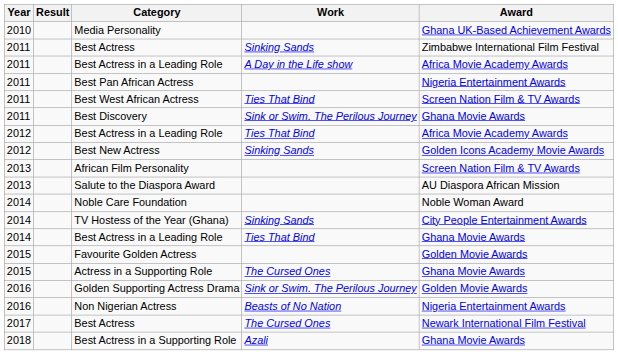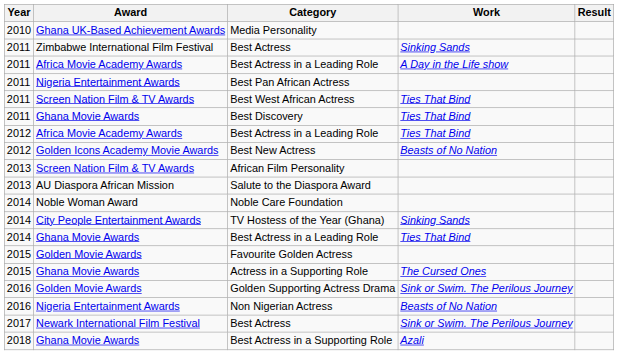 <table class="wikitable sortable">
 <tr>
 <th>Year</th>
-<th>Result</th>
+<th>Award</th>
 <th>Category</th>
 <th>Work</th>
-<th>Award</th>
+<th>Result</th>
 </tr>
 <tr>
 <td>2010</td>
-<td></td>
+<td><a href='#'>Ghana UK-Based Achievement Awards</a></td>
 <td>Media Personality</td>
 <td></td>
-<td><a href='#'>Ghana UK-Based Achievement Awards</a></td>
+<td></td>
 </tr>
 <tr>
 <td>2011</td>
-<td></td>
+<td>Zimbabwe International Film Festival</td>
 <td>Best Actress</td>
 <td><em><a href='#'>Sinking Sands</a></em></td>
-<td>Zimbabwe International Film Festival</td>
+<td></td>
 </tr>
 <tr>
 <td>2011</td>
-<td></td>
+<td><a href='#'>Africa Movie Academy Awards</a></td>
 <td>Best Actress in a Leading Role</td>
 <td><em><a href='#'>A Day in the Life show</a></em></td>
-<td><a href='#'>Africa Movie Academy Awards</a></td>
+<td></td>
 </tr>
 <tr>
 <td>2011</td>
-<td></td>
+<td><a href='#'>Nigeria Entertainment Awards</a></td>
 <td>Best Pan African Actress</td>
 <td></td>
-<td><a href='#'>Nigeria Entertainment Awards</a></td>
+<td></td>
 </tr>
 <tr>
 <td>2011</td>
-<td></td>
+<td><a href='#'>Screen Nation Film & TV Awards</a></td>
 <td>Best West African Actress</td>
 <td><em><a href='#'>Ties That Bind</a></em></td>
-<td><a href='#'>Screen Nation Film & TV Awards</a></td>
+<td></td>
 </tr>
 <tr>
 <td>2011</td>
+<td><a href='#'>Ghana Movie Awards</a></td>
+<td>Best Discovery</td>
+<td><em><a href='#'>Ties That Bind</a></em></td>
 <td></td>
-<td>Best Discovery</td>
-<td><em><a href='#'>Sink or Swim. The Perilous Journey</a></em></td>
-<td><a href='#'>Ghana Movie Awards</a></td>
 </tr>
 <tr>
 <td>2012</td>
-<td></td>
+<td><a href='#'>Africa Movie Academy Awards</a></td>
 <td>Best Actress in a Leading Role</td>
 <td><em><a href='#'>Ties That Bind</a></em></td>
-<td><a href='#'>Africa Movie Academy Awards</a></td>
+<td></td>
 </tr>
 <tr>
 <td>2012</td>
+<td><a href='#'>Golden Icons Academy Movie Awards</a></td>
+<td>Best New Actress</td>
+<td><em><a href='#'>Beasts of No Nation</a></em></td>
 <td></td>
-<td>Best New Actress</td>
-<td><em><a href='#'>Sinking Sands</a></em></td>
-<td><a href='#'>Golden Icons Academy Movie Awards</a></td>
 </tr>
 <tr>
 <td>2013</td>
-<td></td>
+<td><a href='#'>Screen Nation Film & TV Awards</a></td>
 <td>African Film Personality</td>
 <td></td>
-<td><a href='#'>Screen Nation Film & TV Awards</a></td>
+<td></td>
 </tr>
 <tr>
 <td>2013</td>
-<td></td>
+<td>AU Diaspora African Mission</td>
 <td>Salute to the Diaspora Award</td>
 <td></td>
-<td>AU Diaspora African Mission</td>
+<td></td>
 </tr>
 <tr>
 <td>2014</td>
-<td></td>
+<td>Noble Woman Award</td>
 <td>Noble Care Foundation</td>
 <td></td>
-<td>Noble Woman Award</td>
+<td></td>
 </tr>
 <tr>
 <td>2014</td>
-<td></td>
+<td><a href='#'>City People Entertainment Awards</a></td>
 <td>TV Hostess of the Year (Ghana)</td>
 <td><em><a href='#'>Sinking Sands</a></em></td>
-<td><a href='#'>City People Entertainment Awards</a></td>
+<td></td>
 </tr>
 <tr>
 <td>2014</td>
-<td></td>
+<td><a href='#'>Ghana Movie Awards</a></td>
 <td>Best Actress in a Leading Role</td>
 <td><em><a href='#'>Ties That Bind</a></em></td>
-<td><a href='#'>Ghana Movie Awards</a></td>
+<td></td>
 </tr>
 <tr>
 <td>2015</td>
-<td></td>
+<td><a href='#'>Golden Movie Awards</a></td>
 <td>Favourite Golden Actress</td>
 <td></td>
-<td><a href='#'>Golden Movie Awards</a></td>
+<td></td>
 </tr>
 <tr>
 <td>2015</td>
-<td></td>
+<td><a href='#'>Ghana Movie Awards</a></td>
 <td>Actress in a Supporting Role</td>
 <td><em><a href='#'>The Cursed Ones</a></em></td>
-<td><a href='#'>Ghana Movie Awards</a></td>
+<td></td>
 </tr>
 <tr>
 <td>2016</td>
-<td></td>
+<td><a href='#'>Golden Movie Awards</a></td>
 <td>Golden Supporting Actress Drama</td>
 <td><em><a href='#'>Sink or Swim. The Perilous Journey</a></em></td>
-<td><a href='#'>Golden Movie Awards</a></td>
+<td></td>
 </tr>
 <tr>
 <td>2016</td>
-<td></td>
+<td><a href='#'>Nigeria Entertainment Awards</a></td>
 <td>Non Nigerian Actress</td>
 <td><em><a href='#'>Beasts of No Nation</a></em></td>
-<td><a href='#'>Nigeria Entertainment Awards</a></td>
+<td></td>
 </tr>
 <tr>
 <td>2017</td>
+<td><a href='#'>Newark International Film Festival</a></td>
+<td>Best Actress</td>
+<td><em><a href='#'>Sink or Swim. The Perilous Journey</a></em></td>
 <td></td>
-<td>Best Actress</td>
-<td><em><a href='#'>The Cursed Ones</a></em></td>
-<td><a href='#'>Newark International Film Festival</a></td>
 </tr>
 <tr>
 <td>2018</td>
-<td></td>
+<td><a href='#'>Ghana Movie Awards</a></td>
 <td>Best Actress in a Supporting Role</td>
 <td><em><a href='#'>Azali</a></em></td>
-<td><a href='#'>Ghana Movie Awards</a></td>
+<td></td>
 </tr>
 </table>
